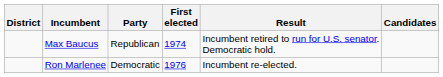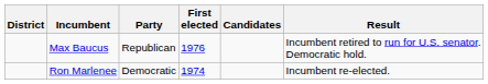 <table class=wikitable>
 <tr valign=bottom>
 <th>District</th>
 <th>Incumbent</th>
 <th>Party</th>
 <th>First<br>elected</th>
+<th>Candidates</th>
 <th>Result</th>
-<th>Candidates</th>
 </tr>
 <tr>
 <td></td>
 <td><a href='#'>Max Baucus</a></td>
 <td>Republican</td>
-<td><a href='#'>1974</a></td>
+<td><a href='#'>1976</a></td>
+<td nowrap></td>
 <td>Incumbent retired to <a href='#'>run for U.S. senator</a>.<br>Democratic hold.</td>
-<td nowrap></td>
 </tr>
 <tr>
 <td></td>
 <td><a href='#'>Ron Marlenee</a></td>
 <td>Democratic</td>
-<td><a href='#'>1976</a></td>
+<td><a href='#'>1974</a></td>
+<td nowrap></td>
 <td>Incumbent re-elected.</td>
-<td nowrap></td>
 </tr>
 </table>
